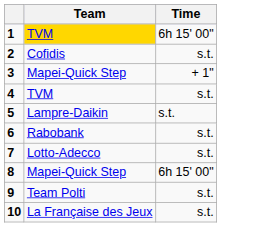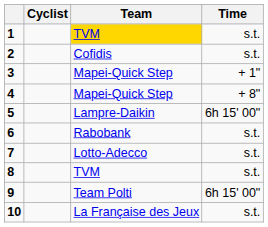 <table class="wikitable">
 <tr style="background:#ccccff;">
 <th></th>
+<th>Cyclist</th>
 <th>Team</th>
 <th>Time</th>
 </tr>
 <tr>
 <td><strong>1</strong></td>
+<td></td>
 <td style="background: gold;"><a href='#'>TVM</a></td>
-<td align=right>6h 15' 00"</td>
+<td align=right>s.t.</td>
 </tr>
 <tr>
 <td><strong>2</strong></td>
+<td></td>
 <td><a href='#'>Cofidis</a></td>
 <td align=right>s.t.</td>
 </tr>
 <tr>
 <td><strong>3</strong></td>
+<td></td>
 <td><a href='#'>Mapei-Quick Step</a></td>
 <td align=right>+ 1"</td>
 </tr>
 <tr>
 <td><strong>4</strong></td>
-<td><a href='#'>TVM</a></td>
-<td align=right>s.t.</td>
+<td></td>
+<td><a href='#'>Mapei-Quick Step</a></td>
+<td align=right>+ 8"</td>
 </tr>
 <tr>
 <td><strong>5</strong></td>
+<td></td>
 <td><a href='#'>Lampre-Daikin</a></td>
-<td>s.t.</td>
+<td align=right>6h 15' 00"</td>
 </tr>
 <tr>
 <td><strong>6</strong></td>
+<td></td>
 <td><a href='#'>Rabobank</a></td>
 <td align=right>s.t.</td>
 </tr>
 <tr>
 <td><strong>7</strong></td>
+<td></td>
 <td><a href='#'>Lotto-Adecco</a></td>
 <td align=right>s.t.</td>
 </tr>
 <tr>
 <td><strong>8</strong></td>
-<td><a href='#'>Mapei-Quick Step</a></td>
+<td></td>
+<td><a href='#'>TVM</a></td>
+<td align=right>s.t.</td>
+</tr>
+<tr>
+<td><strong>9</strong></td>
+<td></td>
+<td><a href='#'>Team Polti</a></td>
 <td align=right>6h 15' 00"</td>
 </tr>
 <tr>
-<td><strong>9</strong></td>
-<td><a href='#'>Team Polti</a></td>
-<td align=right>s.t.</td>
-</tr>
-<tr>
 <td><strong>10</strong></td>
+<td></td>
 <td><a href='#'>La Française des Jeux</a></td>
 <td align=right>s.t.</td>
 </tr>
 </table>
